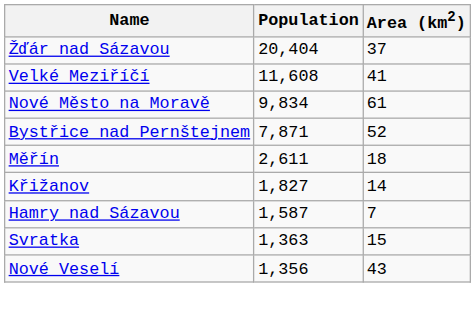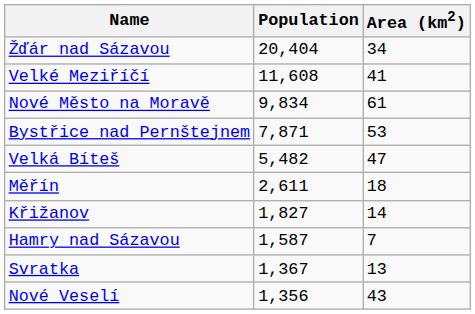 <table class="wikitable sortable">
 <tr>
 <th>Name</th>
 <th>Population</th>
 <th>Area (km<sup>2</sup>)</th>
 </tr>
 <tr>
 <td><a href='#'>Žďár nad Sázavou</a></td>
 <td>20,404</td>
-<td>37</td>
+<td>34</td>
 </tr>
 <tr>
 <td><a href='#'>Velké Meziříčí</a></td>
 <td>11,608</td>
 <td>41</td>
 </tr>
 <tr>
 <td><a href='#'>Nové Město na Moravě</a></td>
 <td>9,834</td>
 <td>61</td>
 </tr>
 <tr>
 <td><a href='#'>Bystřice nad Pernštejnem</a></td>
 <td>7,871</td>
-<td>52</td>
+<td>53</td>
+</tr>
+<tr>
+<td><a href='#'>Velká Bíteš</a></td>
+<td>5,482</td>
+<td>47</td>
 </tr>
 <tr>
 <td><a href='#'>Měřín</a></td>
 <td>2,611</td>
 <td>18</td>
 </tr>
 <tr>
 <td><a href='#'>Křižanov</a></td>
 <td>1,827</td>
 <td>14</td>
 </tr>
 <tr>
 <td><a href='#'>Hamry nad Sázavou</a></td>
 <td>1,587</td>
 <td>7</td>
 </tr>
 <tr>
 <td><a href='#'>Svratka</a></td>
-<td>1,363</td>
-<td>15</td>
+<td>1,367</td>
+<td>13</td>
 </tr>
 <tr>
 <td><a href='#'>Nové Veselí</a></td>
 <td>1,356</td>
 <td>43</td>
 </tr>
 </table>
